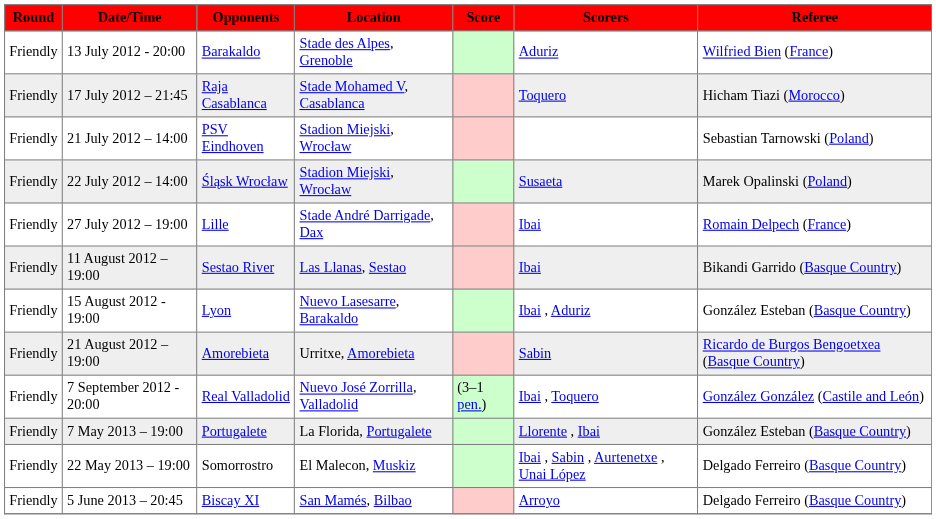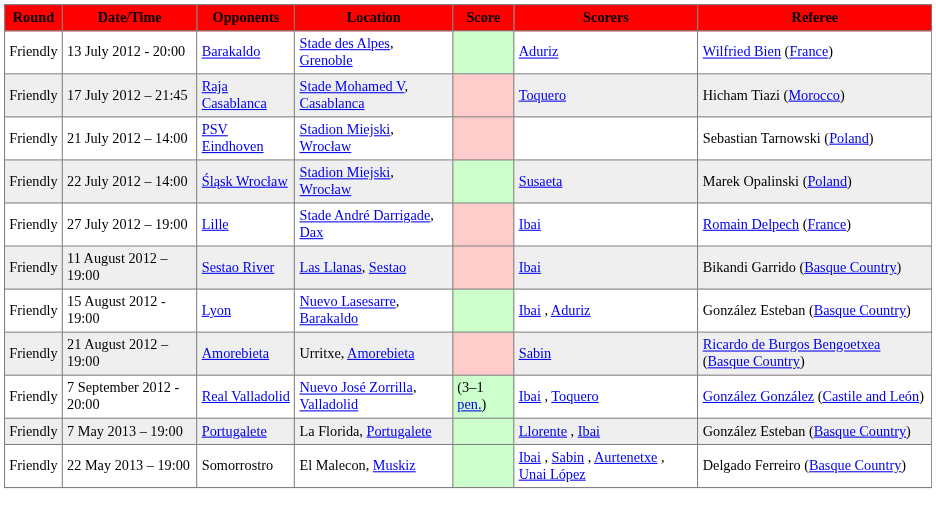 <table cellpadding="4" cellspacing="0" border="1" style="text-align: left; font-size: 85%; border: gray solid 1px; border-collapse: collapse;">
 <tr align="center" bgcolor="#FF0000">
 <th>Round</th>
 <th>Date/Time</th>
 <th>Opponents</th>
 <th>Location</th>
 <th>Score</th>
 <th>Scorers</th>
 <th>Referee</th>
 </tr>
 <tr>
 <td>Friendly</td>
 <td>13 July 2012 - 20:00</td>
 <td> <a href='#'>Barakaldo</a></td>
 <td><a href='#'>Stade des Alpes</a>, <a href='#'>Grenoble</a></td>
 <td bgcolor="#CCFFCC"></td>
 <td><a href='#'>Aduriz</a> </td>
 <td><a href='#'>Wilfried Bien</a> (<a href='#'>France</a>)</td>
 </tr>
 <tr bgcolor="#EFEFEF">
 <td>Friendly</td>
 <td>17 July 2012 – 21:45</td>
 <td> <a href='#'>Raja Casablanca</a></td>
 <td><a href='#'>Stade Mohamed V</a>, <a href='#'>Casablanca</a></td>
 <td bgcolor="#FFCCCC"></td>
 <td><a href='#'>Toquero</a> </td>
 <td>Hicham Tiazi (<a href='#'>Morocco</a>)</td>
 </tr>
 <tr>
 <td>Friendly</td>
 <td>21 July 2012 – 14:00</td>
 <td> <a href='#'>PSV Eindhoven</a></td>
 <td><a href='#'>Stadion Miejski</a>, <a href='#'>Wrocław</a></td>
 <td bgcolor="#FFCCCC"></td>
 <td></td>
 <td>Sebastian Tarnowski (<a href='#'>Poland</a>)</td>
 </tr>
 <tr bgcolor="#EFEFEF">
 <td>Friendly</td>
 <td>22 July 2012 – 14:00</td>
 <td> <a href='#'>Śląsk Wrocław</a></td>
 <td><a href='#'>Stadion Miejski</a>, <a href='#'>Wrocław</a></td>
 <td bgcolor="#CCFFCC"></td>
 <td><a href='#'>Susaeta</a> </td>
 <td>Marek Opalinski (<a href='#'>Poland</a>)</td>
 </tr>
 <tr>
 <td>Friendly</td>
 <td>27 July 2012 – 19:00</td>
 <td> <a href='#'>Lille</a></td>
 <td><a href='#'>Stade André Darrigade</a>, <a href='#'>Dax</a></td>
 <td bgcolor="#FFCCCC"></td>
 <td><a href='#'>Ibai</a> </td>
 <td><a href='#'>Romain Delpech</a> (<a href='#'>France</a>)</td>
 </tr>
 <tr bgcolor="#EFEFEF">
 <td>Friendly</td>
 <td>11 August 2012 – 19:00</td>
 <td> <a href='#'>Sestao River</a></td>
 <td><a href='#'>Las Llanas</a>, <a href='#'>Sestao</a></td>
 <td bgcolor="#FFCCCC"></td>
 <td><a href='#'>Ibai</a> </td>
 <td>Bikandi Garrido (<a href='#'>Basque Country</a>)</td>
 </tr>
 <tr>
 <td>Friendly</td>
 <td>15 August 2012 - 19:00</td>
 <td> <a href='#'>Lyon</a></td>
 <td><a href='#'>Nuevo Lasesarre</a>, <a href='#'>Barakaldo</a></td>
 <td bgcolor="#CCFFCC"></td>
 <td><a href='#'>Ibai</a> , <a href='#'>Aduriz</a> </td>
 <td>González Esteban (<a href='#'>Basque Country</a>)</td>
 </tr>
 <tr bgcolor="#EFEFEF">
 <td>Friendly</td>
 <td>21 August 2012 – 19:00</td>
 <td> <a href='#'>Amorebieta</a></td>
 <td>Urritxe, <a href='#'>Amorebieta</a></td>
 <td bgcolor="#FFCCCC"></td>
 <td><a href='#'>Sabin</a> </td>
 <td><a href='#'>Ricardo de Burgos Bengoetxea</a> (<a href='#'>Basque Country</a>)</td>
 </tr>
 <tr>
 <td>Friendly</td>
 <td>7 September 2012 - 20:00</td>
 <td> <a href='#'>Real Valladolid</a></td>
 <td><a href='#'>Nuevo José Zorrilla</a>, <a href='#'>Valladolid</a></td>
 <td bgcolor="#CCFFCC"> (3–1 <a href='#'>pen.</a>)</td>
 <td><a href='#'>Ibai</a> , <a href='#'>Toquero</a> </td>
 <td><a href='#'>González González</a> (<a href='#'>Castile and León</a>)</td>
 </tr>
 <tr bgcolor="#EFEFEF">
 <td>Friendly</td>
 <td>7 May 2013 – 19:00</td>
 <td> <a href='#'>Portugalete</a></td>
 <td>La Florida, <a href='#'>Portugalete</a></td>
 <td bgcolor="#CCFFCC"></td>
 <td><a href='#'>Llorente</a> , <a href='#'>Ibai</a> </td>
 <td>González Esteban (<a href='#'>Basque Country</a>)</td>
 </tr>
 <tr>
 <td>Friendly</td>
 <td>22 May 2013 – 19:00</td>
 <td> Somorrostro</td>
 <td>El Malecon, <a href='#'>Muskiz</a></td>
 <td bgcolor="#CCFFCC"></td>
 <td><a href='#'>Ibai</a> , <a href='#'>Sabin</a> , <a href='#'>Aurtenetxe</a> , <a href='#'>Unai López</a> </td>
 <td>Delgado Ferreiro (<a href='#'>Basque Country</a>)</td>
 </tr>
 <tr>
-<td>Friendly</td>
-<td>5 June 2013 – 20:45</td>
-<td> <a href='#'>Biscay XI</a></td>
-<td><a href='#'>San Mamés</a>, <a href='#'>Bilbao</a></td>
-<td bgcolor="#FFCCCC"></td>
-<td><a href='#'>Arroyo</a> </td>
-<td>Delgado Ferreiro (<a href='#'>Basque Country</a>)</td>
-</tr>
-<tr>
 </tr>
 </table>
